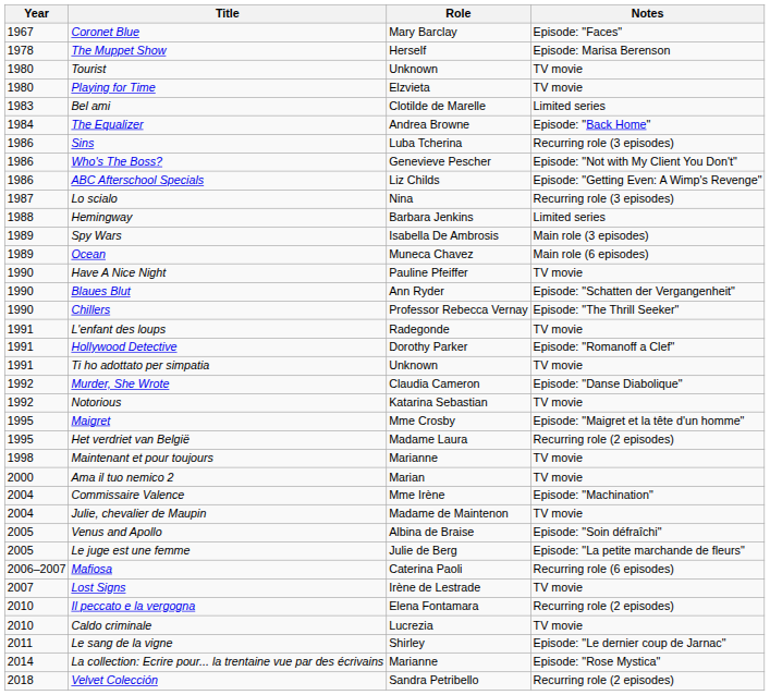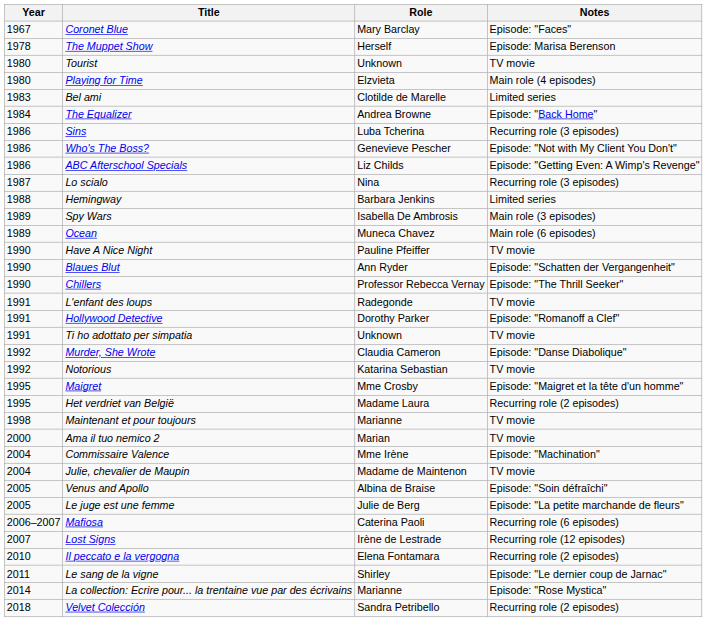 <table class="wikitable sortable">
 <tr>
 <th>Year</th>
 <th>Title</th>
 <th>Role</th>
 <th class="unsortable">Notes</th>
 </tr>
 <tr>
 <td>1967</td>
 <td><em><a href='#'>Coronet Blue</a></em></td>
 <td>Mary Barclay</td>
 <td>Episode: "Faces"</td>
 </tr>
 <tr>
 <td>1978</td>
 <td><em><a href='#'>The Muppet Show</a></em></td>
 <td>Herself</td>
 <td>Episode: Marisa Berenson</td>
 </tr>
 <tr>
 <td>1980</td>
 <td><em>Tourist</em></td>
 <td>Unknown</td>
 <td>TV movie</td>
 </tr>
 <tr>
 <td>1980</td>
 <td><em><a href='#'>Playing for Time</a></em></td>
 <td>Elzvieta</td>
-<td>TV movie</td>
+<td>Main role (4 episodes)</td>
 </tr>
 <tr>
 <td>1983</td>
 <td><em>Bel ami</em></td>
 <td>Clotilde de Marelle</td>
 <td>Limited series</td>
 </tr>
 <tr>
 <td>1984</td>
 <td><em><a href='#'>The Equalizer</a></em></td>
 <td>Andrea Browne</td>
 <td>Episode: "<a href='#'>Back Home</a>"</td>
 </tr>
 <tr>
 <td>1986</td>
 <td><em><a href='#'>Sins</a></em></td>
 <td>Luba Tcherina</td>
 <td>Recurring role (3 episodes)</td>
 </tr>
 <tr>
 <td>1986</td>
 <td><em><a href='#'>Who's The Boss?</a></em></td>
 <td>Genevieve Pescher</td>
 <td>Episode: "Not with My Client You Don't"</td>
 </tr>
 <tr>
 <td>1986</td>
 <td><em><a href='#'>ABC Afterschool Specials</a></em></td>
 <td>Liz Childs</td>
 <td>Episode: "Getting Even: A Wimp's Revenge"</td>
 </tr>
 <tr>
 <td>1987</td>
 <td><em>Lo scialo</em></td>
 <td>Nina</td>
 <td>Recurring role (3 episodes)</td>
 </tr>
 <tr>
 <td>1988</td>
 <td><em>Hemingway</em></td>
 <td>Barbara Jenkins</td>
 <td>Limited series</td>
 </tr>
 <tr>
 <td>1989</td>
 <td><em>Spy Wars</em></td>
 <td>Isabella De Ambrosis</td>
 <td>Main role (3 episodes)</td>
 </tr>
 <tr>
 <td>1989</td>
 <td><em><a href='#'>Ocean</a></em></td>
 <td>Muneca Chavez</td>
 <td>Main role (6 episodes)</td>
 </tr>
 <tr>
 <td>1990</td>
 <td><em>Have A Nice Night</em></td>
 <td>Pauline Pfeiffer</td>
 <td>TV movie</td>
 </tr>
 <tr>
 <td>1990</td>
 <td><em><a href='#'>Blaues Blut</a></em></td>
 <td>Ann Ryder</td>
 <td>Episode: "Schatten der Vergangenheit"</td>
 </tr>
 <tr>
 <td>1990</td>
 <td><em><a href='#'>Chillers</a></em></td>
 <td>Professor Rebecca Vernay</td>
 <td>Episode: "The Thrill Seeker"</td>
 </tr>
 <tr>
 <td>1991</td>
 <td><em>L'enfant des loups</em></td>
 <td>Radegonde</td>
 <td>TV movie</td>
 </tr>
 <tr>
 <td>1991</td>
 <td><em><a href='#'>Hollywood Detective</a></em></td>
 <td>Dorothy Parker</td>
 <td>Episode: "Romanoff a Clef"</td>
 </tr>
 <tr>
 <td>1991</td>
 <td><em>Ti ho adottato per simpatia</em></td>
 <td>Unknown</td>
 <td>TV movie</td>
 </tr>
 <tr>
 <td>1992</td>
 <td><em><a href='#'>Murder, She Wrote</a></em></td>
 <td>Claudia Cameron</td>
 <td>Episode: "Danse Diabolique"</td>
 </tr>
 <tr>
 <td>1992</td>
 <td><em>Notorious</em></td>
 <td>Katarina Sebastian</td>
 <td>TV movie</td>
 </tr>
 <tr>
 <td>1995</td>
 <td><em><a href='#'>Maigret</a></em></td>
 <td>Mme Crosby</td>
 <td>Episode: "Maigret et la tête d'un homme"</td>
 </tr>
 <tr>
 <td>1995</td>
 <td><em>Het verdriet van België</em></td>
 <td>Madame Laura</td>
 <td>Recurring role (2 episodes)</td>
 </tr>
 <tr>
 <td>1998</td>
 <td><em>Maintenant et pour toujours</em></td>
 <td>Marianne</td>
 <td>TV movie</td>
 </tr>
 <tr>
 <td>2000</td>
 <td><em>Ama il tuo nemico 2</em></td>
 <td>Marian</td>
 <td>TV movie</td>
 </tr>
 <tr>
 <td>2004</td>
 <td><em>Commissaire Valence</em></td>
 <td>Mme Irène</td>
 <td>Episode: "Machination"</td>
 </tr>
 <tr>
 <td>2004</td>
 <td><em>Julie, chevalier de Maupin</em></td>
 <td>Madame de Maintenon</td>
 <td>TV movie</td>
 </tr>
 <tr>
 <td>2005</td>
 <td><em>Venus and Apollo</em></td>
 <td>Albina de Braise</td>
 <td>Episode: "Soin défraîchi"</td>
 </tr>
 <tr>
 <td>2005</td>
 <td><em>Le juge est une femme</em></td>
 <td>Julie de Berg</td>
 <td>Episode: "La petite marchande de fleurs"</td>
 </tr>
 <tr>
 <td>2006–2007</td>
 <td><em><a href='#'>Mafiosa</a></em></td>
 <td>Caterina Paoli</td>
 <td>Recurring role (6 episodes)</td>
 </tr>
 <tr>
 <td>2007</td>
 <td><em><a href='#'>Lost Signs</a></em></td>
 <td>Irène de Lestrade</td>
-<td>TV movie</td>
+<td>Recurring role (12 episodes)</td>
 </tr>
 <tr>
 <td>2010</td>
 <td><em><a href='#'>Il peccato e la vergogna</a></em></td>
 <td>Elena Fontamara</td>
 <td>Recurring role (2 episodes)</td>
-</tr>
-<tr>
-<td>2010</td>
-<td><em>Caldo criminale</em></td>
-<td>Lucrezia</td>
-<td>TV movie</td>
 </tr>
 <tr>
 <td>2011</td>
 <td><em>Le sang de la vigne</em></td>
 <td>Shirley</td>
 <td>Episode: "Le dernier coup de Jarnac"</td>
 </tr>
 <tr>
 <td>2014</td>
 <td><em>La collection: Ecrire pour... la trentaine vue par des écrivains</em></td>
 <td>Marianne</td>
 <td>Episode: "Rose Mystica"</td>
 </tr>
 <tr>
 <td>2018</td>
 <td><em><a href='#'>Velvet Colección</a></em></td>
 <td>Sandra Petribello</td>
 <td>Recurring role (2 episodes)</td>
 </tr>
 </table>
